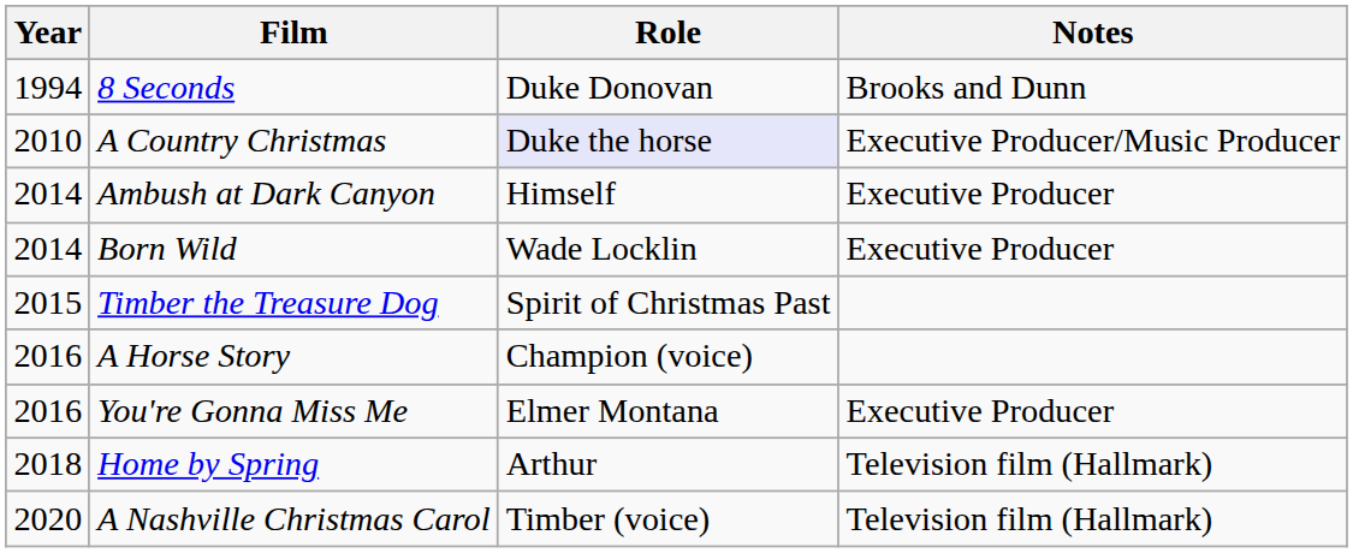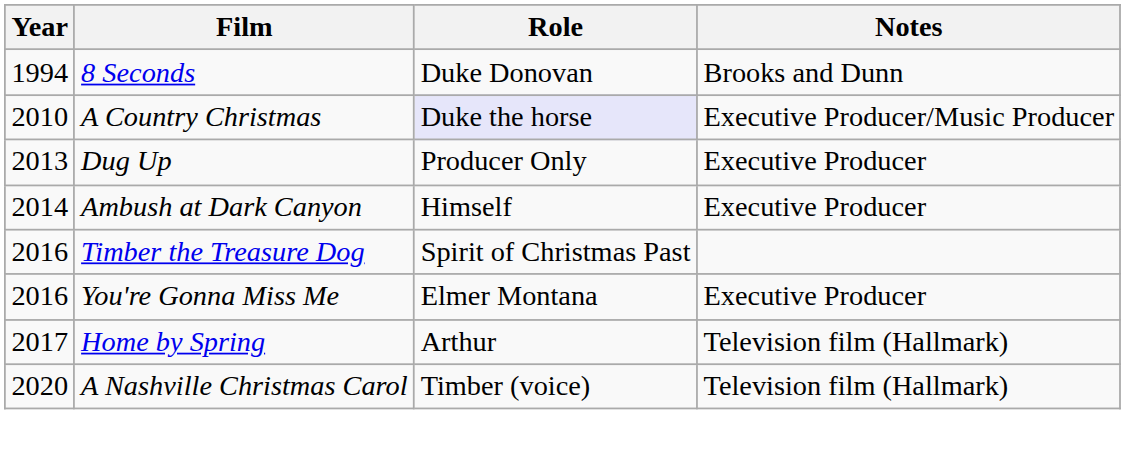 <table class="wikitable sortable">
 <tr>
 <th>Year</th>
 <th>Film</th>
 <th>Role</th>
 <th>Notes</th>
 </tr>
 <tr>
 <td>1994</td>
 <td><em><a href='#'>8 Seconds</a></em></td>
 <td>Duke Donovan</td>
 <td>Brooks and Dunn</td>
 </tr>
 <tr>
 <td>2010</td>
 <td><em>A Country Christmas</em></td>
 <td style="background: lavender;">Duke the horse</td>
 <td>Executive Producer/Music Producer</td>
 </tr>
 <tr>
+<td>2013</td>
+<td><em>Dug Up</em></td>
+<td>Producer Only</td>
+<td>Executive Producer</td>
+</tr>
+<tr>
 <td>2014</td>
 <td><em>Ambush at Dark Canyon</em></td>
 <td>Himself</td>
 <td>Executive Producer</td>
 </tr>
 <tr>
-<td>2014</td>
-<td><em>Born Wild</em></td>
-<td>Wade Locklin</td>
-<td>Executive Producer</td>
-</tr>
-<tr>
-<td>2015</td>
+<td>2016</td>
 <td><em><a href='#'>Timber the Treasure Dog</a></em></td>
 <td>Spirit of Christmas Past</td>
-<td></td>
-</tr>
-<tr>
-<td>2016</td>
-<td><em>A Horse Story</em></td>
-<td>Champion (voice)</td>
 <td></td>
 </tr>
 <tr>
 <td>2016</td>
 <td><em>You're Gonna Miss Me</em></td>
 <td>Elmer Montana</td>
 <td>Executive Producer</td>
 </tr>
 <tr>
-<td>2018</td>
+<td>2017</td>
 <td><em><a href='#'>Home by Spring</a></em></td>
 <td>Arthur</td>
 <td>Television film (Hallmark)</td>
 </tr>
 <tr>
 <td>2020</td>
 <td><em>A Nashville Christmas Carol</em></td>
 <td>Timber (voice)</td>
 <td>Television film (Hallmark)</td>
 </tr>
 </table>
